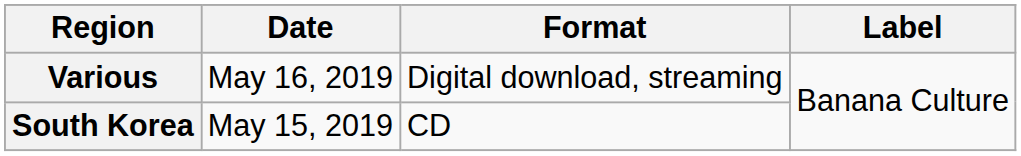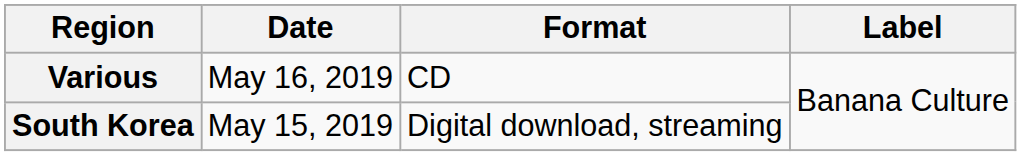 <table class="wikitable plainrowheaders">
 <tr>
 <th>Region</th>
 <th>Date</th>
 <th>Format</th>
 <th>Label</th>
 </tr>
 <tr>
 <th scope="row">Various</th>
 <td>May 16, 2019</td>
-<td>Digital download, streaming</td>
+<td>CD</td>
 <td rowspan="2">Banana Culture</td>
 </tr>
 <tr>
 <th scope="row">South Korea</th>
 <td>May 15, 2019</td>
-<td>CD</td>
+<td>Digital download, streaming</td>
 </tr>
 </table>
